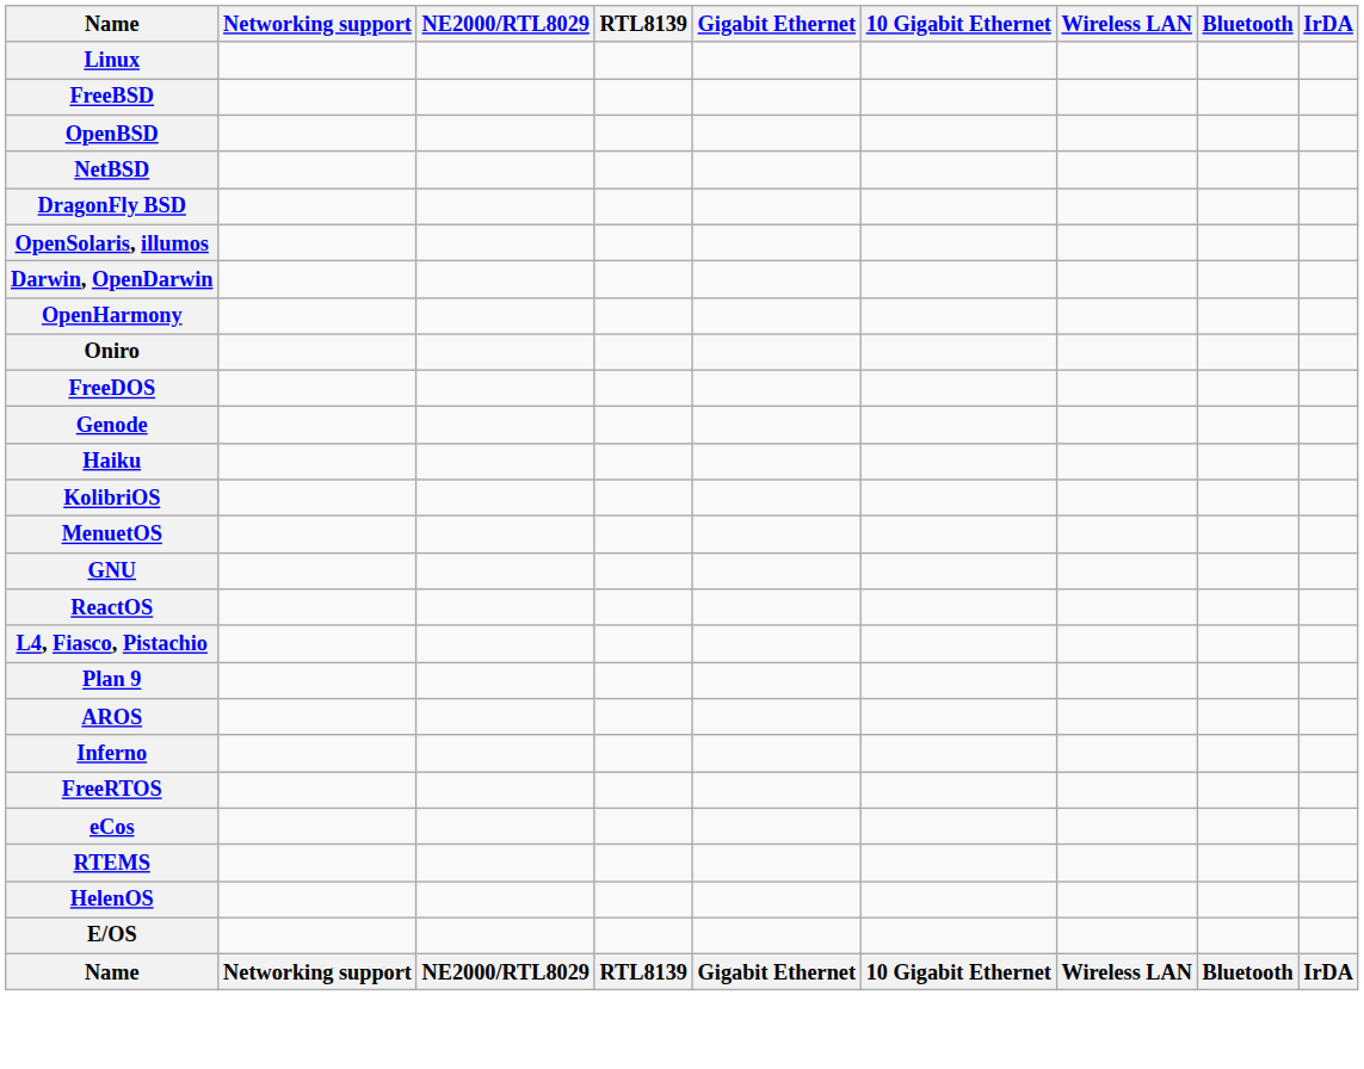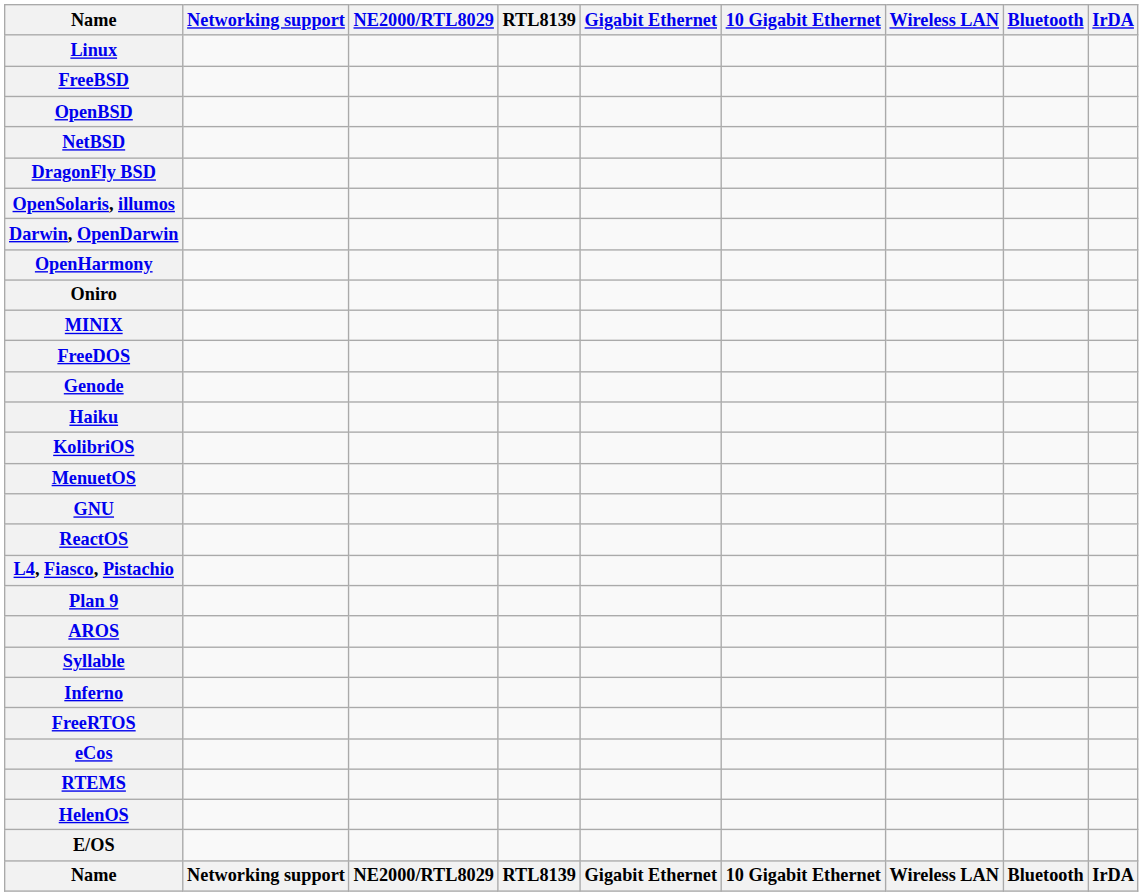 <table class="sortable wikitable" style="font-size: smaller; text-align: center; width: auto;">
 <tr>
 <th>Name</th>
 <th><a href='#'>Networking support</a></th>
 <th><a href='#'>NE2000/RTL8029</a></th>
 <th>RTL8139</th>
 <th><a href='#'>Gigabit Ethernet</a></th>
 <th><a href='#'>10 Gigabit Ethernet</a></th>
 <th><a href='#'>Wireless LAN</a></th>
 <th><a href='#'>Bluetooth</a></th>
 <th><a href='#'>IrDA</a></th>
 </tr>
 <tr>
 <th><a href='#'>Linux</a></th>
 <td></td>
 <td></td>
 <td></td>
 <td></td>
 <td></td>
 <td></td>
 <td></td>
 <td></td>
 </tr>
 <tr>
 <th><a href='#'>FreeBSD</a></th>
 <td></td>
 <td></td>
 <td></td>
 <td></td>
 <td></td>
 <td></td>
 <td></td>
 <td></td>
 </tr>
 <tr>
 <th><a href='#'>OpenBSD</a></th>
 <td></td>
 <td></td>
 <td></td>
 <td></td>
 <td></td>
 <td></td>
 <td></td>
 <td></td>
 </tr>
 <tr>
 <th><a href='#'>NetBSD</a></th>
 <td></td>
 <td></td>
 <td></td>
 <td></td>
 <td></td>
 <td></td>
 <td></td>
 <td></td>
 </tr>
 <tr>
 <th><a href='#'>DragonFly BSD</a></th>
 <td></td>
 <td></td>
 <td></td>
 <td></td>
 <td></td>
 <td></td>
 <td></td>
 <td></td>
 </tr>
 <tr>
 <th><a href='#'>OpenSolaris</a>, <a href='#'>illumos</a></th>
 <td></td>
 <td></td>
 <td></td>
 <td></td>
 <td></td>
 <td></td>
 <td></td>
 <td></td>
 </tr>
 <tr>
 <th><a href='#'>Darwin</a>, <a href='#'>OpenDarwin</a></th>
 <td></td>
 <td></td>
 <td></td>
 <td></td>
 <td></td>
 <td></td>
 <td></td>
 <td></td>
 </tr>
 <tr>
 <th><a href='#'>OpenHarmony</a></th>
 <td></td>
 <td></td>
 <td></td>
 <td></td>
 <td></td>
 <td></td>
 <td></td>
 <td></td>
 </tr>
 <tr>
 <th>Oniro</th>
+<td></td>
+<td></td>
+<td></td>
+<td></td>
+<td></td>
+<td></td>
+<td></td>
+<td></td>
+</tr>
+<tr>
+<th><a href='#'>MINIX</a></th>
 <td></td>
 <td></td>
 <td></td>
 <td></td>
 <td></td>
 <td></td>
 <td></td>
 <td></td>
 </tr>
 <tr>
 <th><a href='#'>FreeDOS</a></th>
 <td></td>
 <td></td>
 <td></td>
 <td></td>
 <td></td>
 <td></td>
 <td></td>
 <td></td>
 </tr>
 <tr>
 <th><a href='#'>Genode</a></th>
 <td></td>
 <td></td>
 <td></td>
 <td></td>
 <td></td>
 <td></td>
 <td></td>
 <td></td>
 </tr>
 <tr>
 <th><a href='#'>Haiku</a></th>
 <td></td>
 <td></td>
 <td></td>
 <td></td>
 <td></td>
 <td></td>
 <td></td>
 <td></td>
 </tr>
 <tr>
 <th><a href='#'>KolibriOS</a></th>
 <td></td>
 <td></td>
 <td></td>
 <td></td>
 <td></td>
 <td></td>
 <td></td>
 <td></td>
 </tr>
 <tr>
 <th><a href='#'>MenuetOS</a></th>
 <td></td>
 <td></td>
 <td></td>
 <td></td>
 <td></td>
 <td></td>
 <td></td>
 <td></td>
 </tr>
 <tr>
 <th><a href='#'>GNU</a></th>
 <td></td>
 <td></td>
 <td></td>
 <td></td>
 <td></td>
 <td></td>
 <td></td>
 <td></td>
 </tr>
 <tr>
 <th><a href='#'>ReactOS</a></th>
 <td></td>
 <td></td>
 <td></td>
 <td></td>
 <td></td>
 <td></td>
 <td></td>
 <td></td>
 </tr>
 <tr>
 <th><a href='#'>L4</a>, <a href='#'>Fiasco</a>, <a href='#'>Pistachio</a></th>
 <td></td>
 <td></td>
 <td></td>
 <td></td>
 <td></td>
 <td></td>
 <td></td>
 <td></td>
 </tr>
 <tr>
 <th><a href='#'>Plan 9</a></th>
 <td></td>
 <td></td>
 <td></td>
 <td></td>
 <td></td>
 <td></td>
 <td></td>
 <td></td>
 </tr>
 <tr>
 <th><a href='#'>AROS</a></th>
 <td></td>
 <td></td>
 <td></td>
 <td></td>
 <td></td>
 <td></td>
 <td></td>
 <td></td>
 </tr>
 <tr>
+<th><a href='#'>Syllable</a></th>
+<td></td>
+<td></td>
+<td></td>
+<td></td>
+<td></td>
+<td></td>
+<td></td>
+<td></td>
+</tr>
+<tr>
 <th><a href='#'>Inferno</a></th>
 <td></td>
 <td></td>
 <td></td>
 <td></td>
 <td></td>
 <td></td>
 <td></td>
 <td></td>
 </tr>
 <tr>
 <th><a href='#'>FreeRTOS</a></th>
 <td></td>
 <td></td>
 <td></td>
 <td></td>
 <td></td>
 <td></td>
 <td></td>
 </tr>
 <tr>
 <th><a href='#'>eCos</a></th>
 <td></td>
 <td></td>
 <td></td>
 <td></td>
 <td></td>
 <td></td>
 <td></td>
 <td></td>
 </tr>
 <tr>
 <th><a href='#'>RTEMS</a></th>
 <td></td>
 <td></td>
 <td></td>
 <td></td>
 <td></td>
 <td></td>
 <td></td>
 <td></td>
 </tr>
 <tr>
 <th><a href='#'>HelenOS</a></th>
 <td></td>
 <td></td>
 <td></td>
 <td></td>
 <td></td>
 <td></td>
 <td></td>
 <td></td>
 </tr>
 <tr>
 <th>E/OS</th>
 <td></td>
 <td></td>
 <td></td>
 <td></td>
 <td></td>
 <td></td>
 <td></td>
 <td><br></td>
 </tr>
 <tr class="sortbottom">
 <th>Name</th>
 <th>Networking support</th>
 <th>NE2000/RTL8029</th>
 <th>RTL8139</th>
 <th>Gigabit Ethernet</th>
 <th>10 Gigabit Ethernet</th>
 <th>Wireless LAN</th>
 <th>Bluetooth</th>
 <th>IrDA</th>
 </tr>
 </table>
